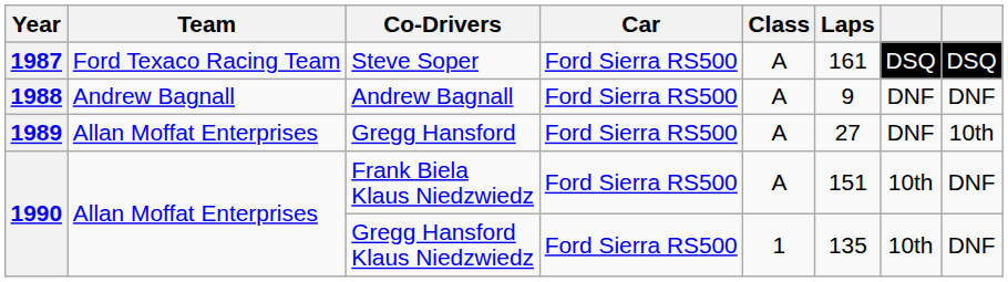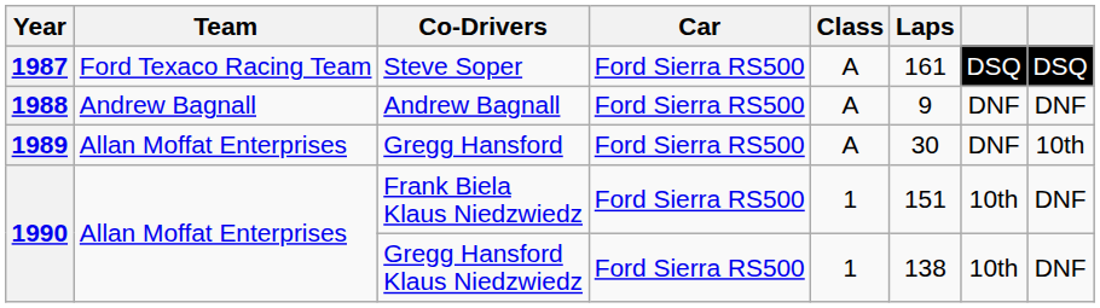 <table class="wikitable" style="text-align:center; font-size:90%">
 <tr>
 <th>Year</th>
 <th>Team</th>
 <th>Co-Drivers</th>
 <th>Car</th>
 <th>Class</th>
 <th>Laps</th>
 <th></th>
 <th></th>
 </tr>
 <tr align="centre">
 <th><a href='#'>1987</a></th>
 <td align="left"> <a href='#'>Ford Texaco Racing Team</a></td>
 <td align="left"> <a href='#'>Steve Soper</a></td>
 <td align="left"><a href='#'>Ford Sierra RS500</a></td>
 <td>A</td>
 <td>161</td>
 <td style="background:#000000; color:white">DSQ</td>
 <td style="background:#000000; color:white">DSQ</td>
 </tr>
 <tr align="centre">
 <th><a href='#'>1988</a></th>
 <td align="left"> <a href='#'>Andrew Bagnall</a></td>
 <td align="left"> <a href='#'>Andrew Bagnall</a></td>
 <td align="left"><a href='#'>Ford Sierra RS500</a></td>
 <td>A</td>
 <td>9</td>
 <td>DNF</td>
 <td>DNF</td>
 </tr>
 <tr align="centre">
 <th><a href='#'>1989</a></th>
 <td align="left"> <a href='#'>Allan Moffat Enterprises</a></td>
 <td align="left"> <a href='#'>Gregg Hansford</a></td>
 <td align="left"><a href='#'>Ford Sierra RS500</a></td>
 <td>A</td>
-<td>27</td>
+<td>30</td>
 <td>DNF</td>
 <td>10th</td>
 </tr>
 <tr>
 <th rowspan=2><a href='#'>1990</a></th>
 <td align="left" rowspan=2> <a href='#'>Allan Moffat Enterprises</a></td>
 <td align="left"> <a href='#'>Frank Biela</a><br> <a href='#'>Klaus Niedzwiedz</a></td>
 <td align="left"><a href='#'>Ford Sierra RS500</a></td>
-<td>A</td>
+<td>1</td>
 <td>151</td>
 <td>10th</td>
 <td>DNF</td>
 </tr>
 <tr>
 <td align="left"> <a href='#'>Gregg Hansford</a><br> <a href='#'>Klaus Niedzwiedz</a></td>
 <td align="left"><a href='#'>Ford Sierra RS500</a></td>
 <td>1</td>
-<td>135</td>
+<td>138</td>
 <td>10th</td>
 <td>DNF</td>
 </tr>
 </table>
